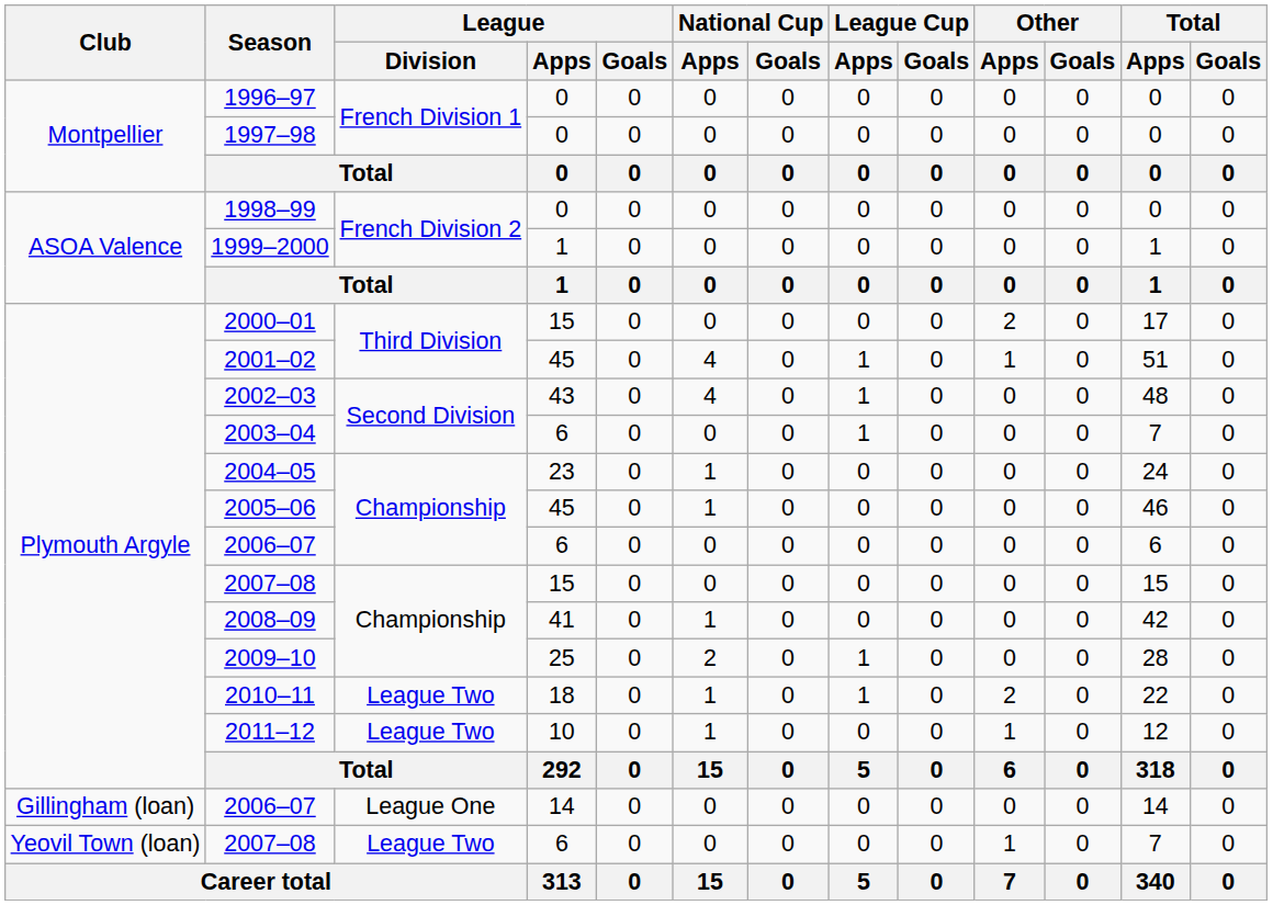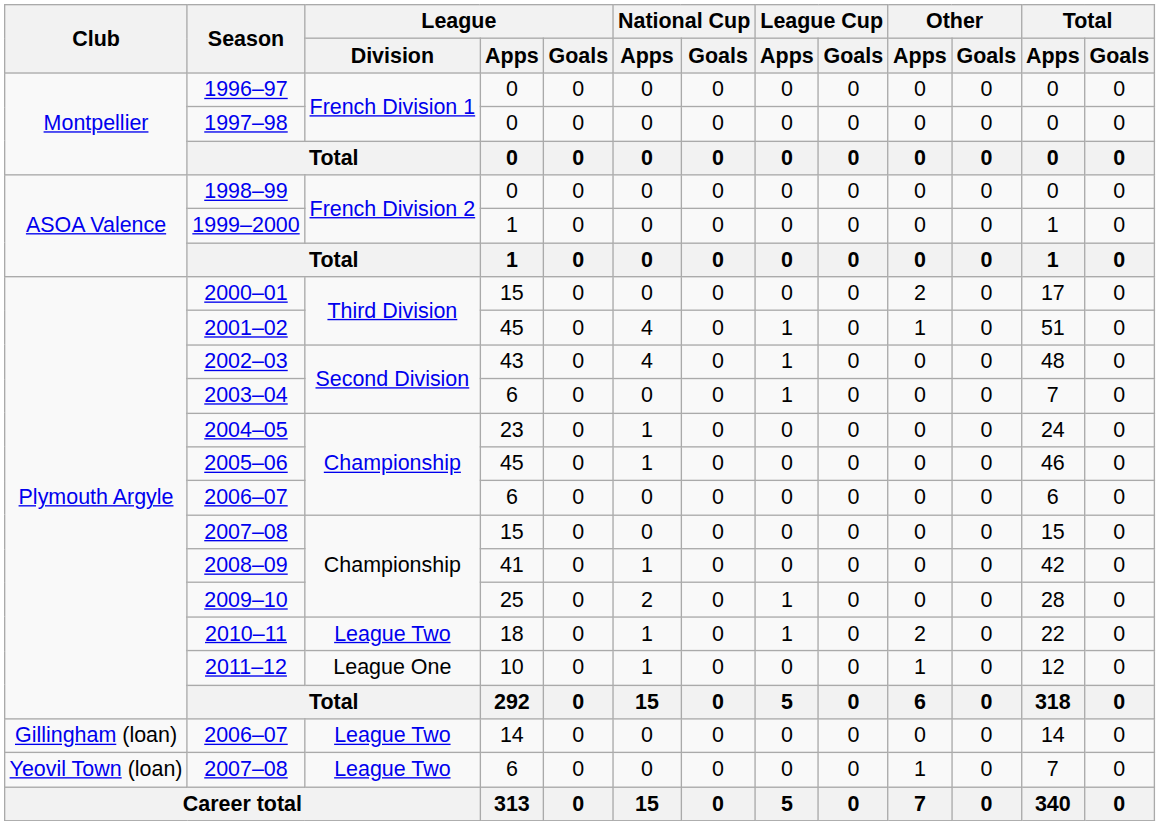 <table class="wikitable" style="text-align:center">
 <tr>
 <th rowspan="2">Club</th>
 <th rowspan="2">Season</th>
 <th colspan="3">League</th>
 <th colspan="2">National Cup</th>
 <th colspan="2">League Cup</th>
 <th colspan="2">Other</th>
 <th colspan="2">Total</th>
 </tr>
 <tr>
 <th>Division</th>
 <th>Apps</th>
 <th>Goals</th>
 <th>Apps</th>
 <th>Goals</th>
 <th>Apps</th>
 <th>Goals</th>
 <th>Apps</th>
 <th>Goals</th>
 <th>Apps</th>
 <th>Goals</th>
 </tr>
 <tr>
 <td rowspan="3"><a href='#'>Montpellier</a></td>
 <td><a href='#'>1996–97</a></td>
 <td rowspan="2"><a href='#'>French Division 1</a></td>
 <td>0</td>
 <td>0</td>
 <td>0</td>
 <td>0</td>
 <td>0</td>
 <td>0</td>
 <td>0</td>
 <td>0</td>
 <td>0</td>
 <td>0</td>
 </tr>
 <tr>
 <td><a href='#'>1997–98</a></td>
 <td>0</td>
 <td>0</td>
 <td>0</td>
 <td>0</td>
 <td>0</td>
 <td>0</td>
 <td>0</td>
 <td>0</td>
 <td>0</td>
 <td>0</td>
 </tr>
 <tr>
 <th colspan="2">Total</th>
 <th>0</th>
 <th>0</th>
 <th>0</th>
 <th>0</th>
 <th>0</th>
 <th>0</th>
 <th>0</th>
 <th>0</th>
 <th>0</th>
 <th>0</th>
 </tr>
 <tr>
 <td rowspan="3"><a href='#'>ASOA Valence</a></td>
 <td><a href='#'>1998–99</a></td>
 <td rowspan="2"><a href='#'>French Division 2</a></td>
 <td>0</td>
 <td>0</td>
 <td>0</td>
 <td>0</td>
 <td>0</td>
 <td>0</td>
 <td>0</td>
 <td>0</td>
 <td>0</td>
 <td>0</td>
 </tr>
 <tr>
 <td><a href='#'>1999–2000</a></td>
 <td>1</td>
 <td>0</td>
 <td>0</td>
 <td>0</td>
 <td>0</td>
 <td>0</td>
 <td>0</td>
 <td>0</td>
 <td>1</td>
 <td>0</td>
 </tr>
 <tr>
 <th colspan="2">Total</th>
 <th>1</th>
 <th>0</th>
 <th>0</th>
 <th>0</th>
 <th>0</th>
 <th>0</th>
 <th>0</th>
 <th>0</th>
 <th>1</th>
 <th>0</th>
 </tr>
 <tr>
 <td rowspan="13"><a href='#'>Plymouth Argyle</a></td>
 <td><a href='#'>2000–01</a></td>
 <td rowspan="2"><a href='#'>Third Division</a></td>
 <td>15</td>
 <td>0</td>
 <td>0</td>
 <td>0</td>
 <td>0</td>
 <td>0</td>
 <td>2</td>
 <td>0</td>
 <td>17</td>
 <td>0</td>
 </tr>
 <tr>
 <td><a href='#'>2001–02</a></td>
 <td>45</td>
 <td>0</td>
 <td>4</td>
 <td>0</td>
 <td>1</td>
 <td>0</td>
 <td>1</td>
 <td>0</td>
 <td>51</td>
 <td>0</td>
 </tr>
 <tr>
 <td><a href='#'>2002–03</a></td>
 <td rowspan="2"><a href='#'>Second Division</a></td>
 <td>43</td>
 <td>0</td>
 <td>4</td>
 <td>0</td>
 <td>1</td>
 <td>0</td>
 <td>0</td>
 <td>0</td>
 <td>48</td>
 <td>0</td>
 </tr>
 <tr>
 <td><a href='#'>2003–04</a></td>
 <td>6</td>
 <td>0</td>
 <td>0</td>
 <td>0</td>
 <td>1</td>
 <td>0</td>
 <td>0</td>
 <td>0</td>
 <td>7</td>
 <td>0</td>
 </tr>
 <tr>
 <td><a href='#'>2004–05</a></td>
 <td rowspan="3"><a href='#'>Championship</a></td>
 <td>23</td>
 <td>0</td>
 <td>1</td>
 <td>0</td>
 <td>0</td>
 <td>0</td>
 <td>0</td>
 <td>0</td>
 <td>24</td>
 <td>0</td>
 </tr>
 <tr>
 <td><a href='#'>2005–06</a></td>
 <td>45</td>
 <td>0</td>
 <td>1</td>
 <td>0</td>
 <td>0</td>
 <td>0</td>
 <td>0</td>
 <td>0</td>
 <td>46</td>
 <td>0</td>
 </tr>
 <tr>
 <td><a href='#'>2006–07</a></td>
 <td>6</td>
 <td>0</td>
 <td>0</td>
 <td>0</td>
 <td>0</td>
 <td>0</td>
 <td>0</td>
 <td>0</td>
 <td>6</td>
 <td>0</td>
 </tr>
 <tr>
 <td><a href='#'>2007–08</a></td>
 <td rowspan="3">Championship</td>
 <td>15</td>
 <td>0</td>
 <td>0</td>
 <td>0</td>
 <td>0</td>
 <td>0</td>
 <td>0</td>
 <td>0</td>
 <td>15</td>
 <td>0</td>
 </tr>
 <tr>
 <td><a href='#'>2008–09</a></td>
 <td>41</td>
 <td>0</td>
 <td>1</td>
 <td>0</td>
 <td>0</td>
 <td>0</td>
 <td>0</td>
 <td>0</td>
 <td>42</td>
 <td>0</td>
 </tr>
 <tr>
 <td><a href='#'>2009–10</a></td>
 <td>25</td>
 <td>0</td>
 <td>2</td>
 <td>0</td>
 <td>1</td>
 <td>0</td>
 <td>0</td>
 <td>0</td>
 <td>28</td>
 <td>0</td>
 </tr>
 <tr>
 <td><a href='#'>2010–11</a></td>
 <td><a href='#'>League Two</a></td>
 <td>18</td>
 <td>0</td>
 <td>1</td>
 <td>0</td>
 <td>1</td>
 <td>0</td>
 <td>2</td>
 <td>0</td>
 <td>22</td>
 <td>0</td>
 </tr>
 <tr>
 <td><a href='#'>2011–12</a></td>
-<td><a href='#'>League Two</a></td>
+<td>League One</td>
 <td>10</td>
 <td>0</td>
 <td>1</td>
 <td>0</td>
 <td>0</td>
 <td>0</td>
 <td>1</td>
 <td>0</td>
 <td>12</td>
 <td>0</td>
 </tr>
 <tr>
 <th colspan="2">Total</th>
 <th>292</th>
 <th>0</th>
 <th>15</th>
 <th>0</th>
 <th>5</th>
 <th>0</th>
 <th>6</th>
 <th>0</th>
 <th>318</th>
 <th>0</th>
 </tr>
 <tr>
 <td><a href='#'>Gillingham</a> (loan)</td>
 <td><a href='#'>2006–07</a></td>
-<td>League One</td>
+<td><a href='#'>League Two</a></td>
 <td>14</td>
 <td>0</td>
 <td>0</td>
 <td>0</td>
 <td>0</td>
 <td>0</td>
 <td>0</td>
 <td>0</td>
 <td>14</td>
 <td>0</td>
 </tr>
 <tr>
 <td><a href='#'>Yeovil Town</a> (loan)</td>
 <td><a href='#'>2007–08</a></td>
 <td><a href='#'>League Two</a></td>
 <td>6</td>
 <td>0</td>
 <td>0</td>
 <td>0</td>
 <td>0</td>
 <td>0</td>
 <td>1</td>
 <td>0</td>
 <td>7</td>
 <td>0</td>
 </tr>
 <tr>
 <th colspan="3">Career total</th>
 <th>313</th>
 <th>0</th>
 <th>15</th>
 <th>0</th>
 <th>5</th>
 <th>0</th>
 <th>7</th>
 <th>0</th>
 <th>340</th>
 <th>0</th>
 </tr>
 </table>
